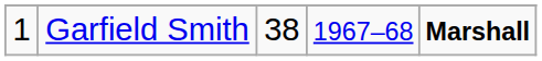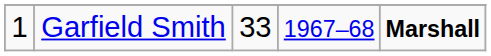 <table class="wikitable">
 <tr>
 </tr>
 <tr>
 <td>1</td>
 <td><a href='#'>Garfield Smith</a></td>
-<td>38</td>
+<td>33</td>
 <td style="font-size:80%;"><a href='#'>1967–68</a></td>
 <td style="font-size:80%;"><strong>Marshall</strong></td>
 </tr>
 </table>
